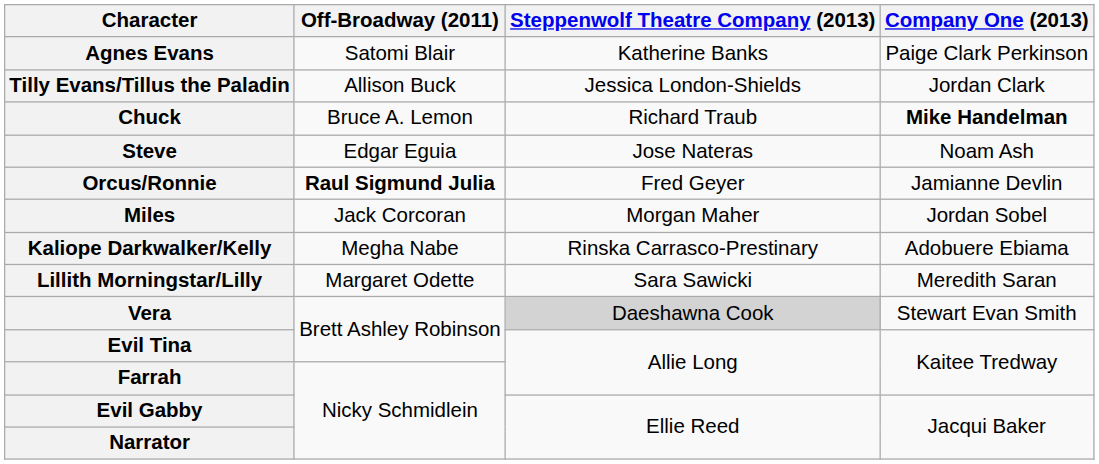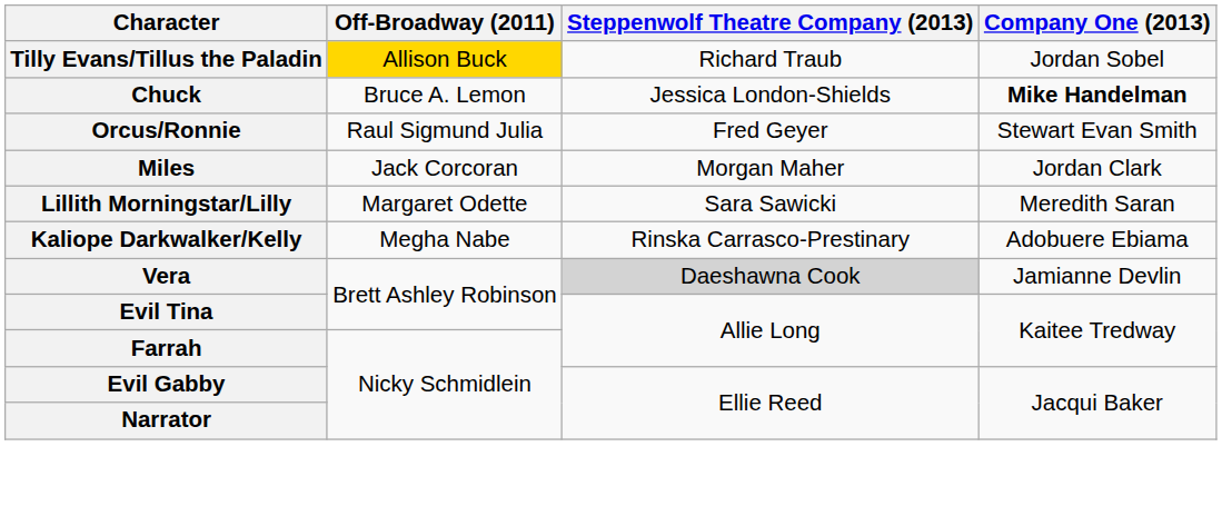 <table class="wikitable">
 <tr>
 <th>Character</th>
 <th>Off-Broadway (2011)</th>
 <th><a href='#'>Steppenwolf Theatre Company</a> (2013)</th>
 <th><a href='#'>Company One</a> (2013)</th>
 </tr>
 <tr>
-<th>Agnes Evans</th>
-<td align="center">Satomi Blair</td>
-<td align="center">Katherine Banks</td>
-<td align="center">Paige Clark Perkinson</td>
-</tr>
-<tr>
 <th>Tilly Evans/Tillus the Paladin</th>
-<td align="center">Allison Buck</td>
-<td align="center">Jessica London-Shields</td>
-<td align="center">Jordan Clark</td>
+<td align="center" style="background: gold;">Allison Buck</td>
+<td align="center">Richard Traub</td>
+<td align="center">Jordan Sobel</td>
 </tr>
 <tr>
 <th>Chuck</th>
 <td align="center">Bruce A. Lemon</td>
-<td align="center">Richard Traub</td>
+<td align="center">Jessica London-Shields</td>
 <td align="center"><strong>Mike Handelman</strong></td>
 </tr>
 <tr>
-<th>Steve</th>
-<td align="center">Edgar Eguia</td>
-<td align="center">Jose Nateras</td>
-<td align="center">Noam Ash</td>
-</tr>
-<tr>
 <th>Orcus/Ronnie</th>
-<td align="center"><strong>Raul Sigmund Julia</strong></td>
+<td align="center">Raul Sigmund Julia</td>
 <td align="center">Fred Geyer</td>
-<td align="center">Jamianne Devlin</td>
+<td align="center">Stewart Evan Smith</td>
 </tr>
 <tr>
 <th>Miles</th>
 <td align="center">Jack Corcoran</td>
 <td align="center">Morgan Maher</td>
-<td align="center">Jordan Sobel</td>
+<td align="center">Jordan Clark</td>
+</tr>
+<tr>
+<th>Lillith Morningstar/Lilly</th>
+<td align="center">Margaret Odette</td>
+<td align="center">Sara Sawicki</td>
+<td align="center">Meredith Saran</td>
 </tr>
 <tr>
 <th>Kaliope Darkwalker/Kelly</th>
 <td align="center">Megha Nabe</td>
 <td align="center">Rinska Carrasco-Prestinary</td>
 <td align="center">Adobuere Ebiama</td>
 </tr>
 <tr>
-<th>Lillith Morningstar/Lilly</th>
-<td align="center">Margaret Odette</td>
-<td align="center">Sara Sawicki</td>
-<td align="center">Meredith Saran</td>
-</tr>
-<tr>
 <th>Vera</th>
 <td rowspan="2" align="center">Brett Ashley Robinson</td>
 <td align="center" style="background: lightgrey;">Daeshawna Cook</td>
-<td align="center">Stewart Evan Smith</td>
+<td align="center">Jamianne Devlin</td>
 </tr>
 <tr>
 <th>Evil Tina</th>
 <td rowspan="2" align="center">Allie Long</td>
 <td rowspan="2" align="center">Kaitee Tredway</td>
 </tr>
 <tr>
 <th>Farrah</th>
 <td rowspan="3" align="center">Nicky Schmidlein</td>
 </tr>
 <tr>
 <th>Evil Gabby</th>
 <td rowspan="2" align="center">Ellie Reed</td>
 <td rowspan="2" align="center">Jacqui Baker</td>
 </tr>
 <tr>
 <th>Narrator</th>
 </tr>
 </table>
